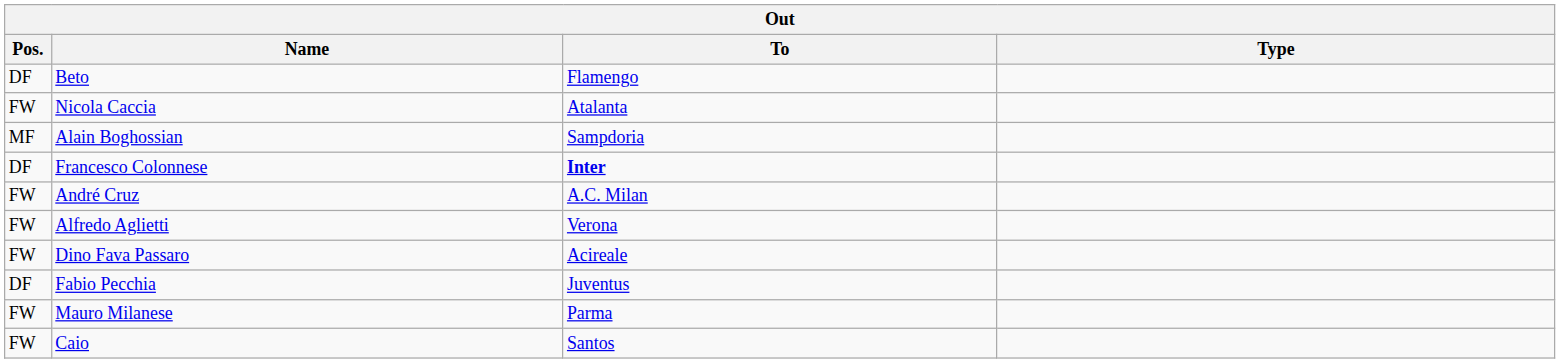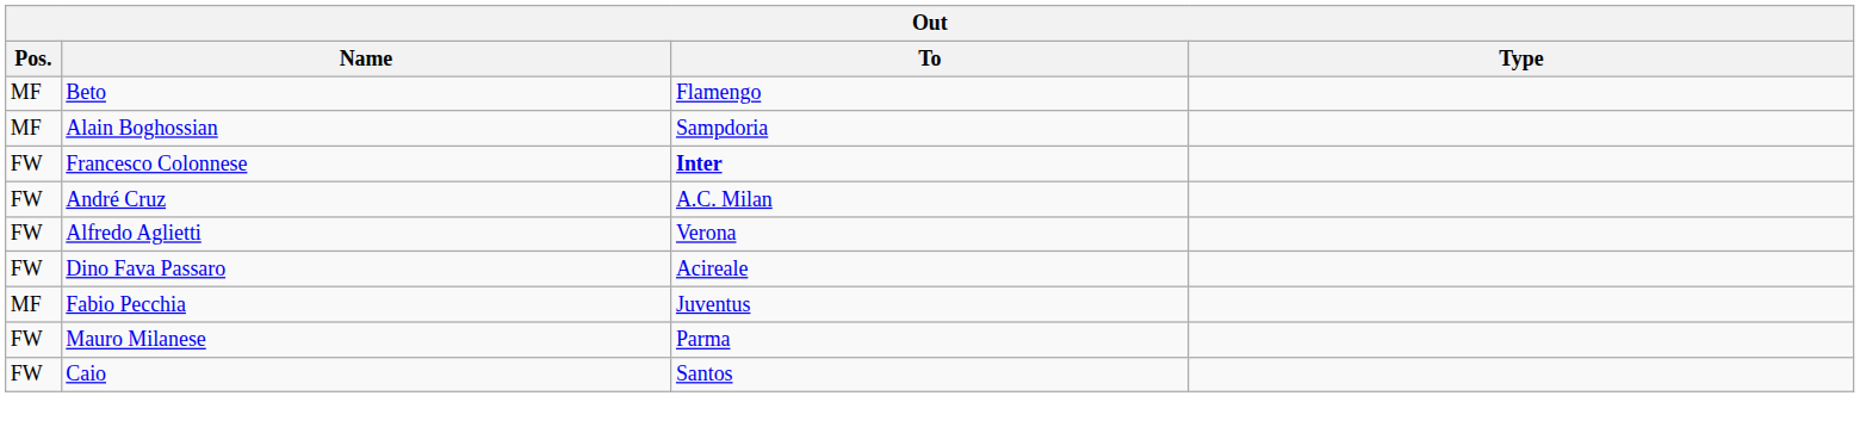 <table class="wikitable" style="font-size:90%;width:99%;">
 <tr>
 <th colspan="4">Out</th>
 </tr>
 <tr>
 <th width=3%>Pos.</th>
 <th width=33%>Name</th>
 <th width=28%>To</th>
 <th width=36%>Type</th>
 </tr>
 <tr>
-<td>DF</td>
+<td>MF</td>
 <td><a href='#'>Beto</a></td>
 <td><a href='#'>Flamengo</a></td>
-<td></td>
-</tr>
-<tr>
-<td>FW</td>
-<td><a href='#'>Nicola Caccia</a></td>
-<td><a href='#'>Atalanta</a></td>
 <td></td>
 </tr>
 <tr>
 <td>MF</td>
 <td><a href='#'>Alain Boghossian</a></td>
 <td><a href='#'>Sampdoria</a></td>
 <td></td>
 </tr>
 <tr>
-<td>DF</td>
+<td>FW</td>
 <td><a href='#'>Francesco Colonnese</a></td>
 <td><strong><a href='#'>Inter</a></strong></td>
 <td></td>
 </tr>
 <tr>
 <td>FW</td>
 <td><a href='#'>André Cruz</a></td>
 <td><a href='#'>A.C. Milan</a></td>
 <td></td>
 </tr>
 <tr>
 <td>FW</td>
 <td><a href='#'>Alfredo Aglietti</a></td>
 <td><a href='#'>Verona</a></td>
 <td></td>
 </tr>
 <tr>
 <td>FW</td>
 <td><a href='#'>Dino Fava Passaro</a></td>
 <td><a href='#'>Acireale</a></td>
 <td></td>
 </tr>
 <tr>
-<td>DF</td>
+<td>MF</td>
 <td><a href='#'>Fabio Pecchia</a></td>
 <td><a href='#'>Juventus</a></td>
 <td></td>
 </tr>
 <tr>
 <td>FW</td>
 <td><a href='#'>Mauro Milanese</a></td>
 <td><a href='#'>Parma</a></td>
 <td></td>
 </tr>
 <tr>
 <td>FW</td>
 <td><a href='#'>Caio</a></td>
 <td><a href='#'>Santos</a></td>
 <td></td>
 </tr>
 </table>
